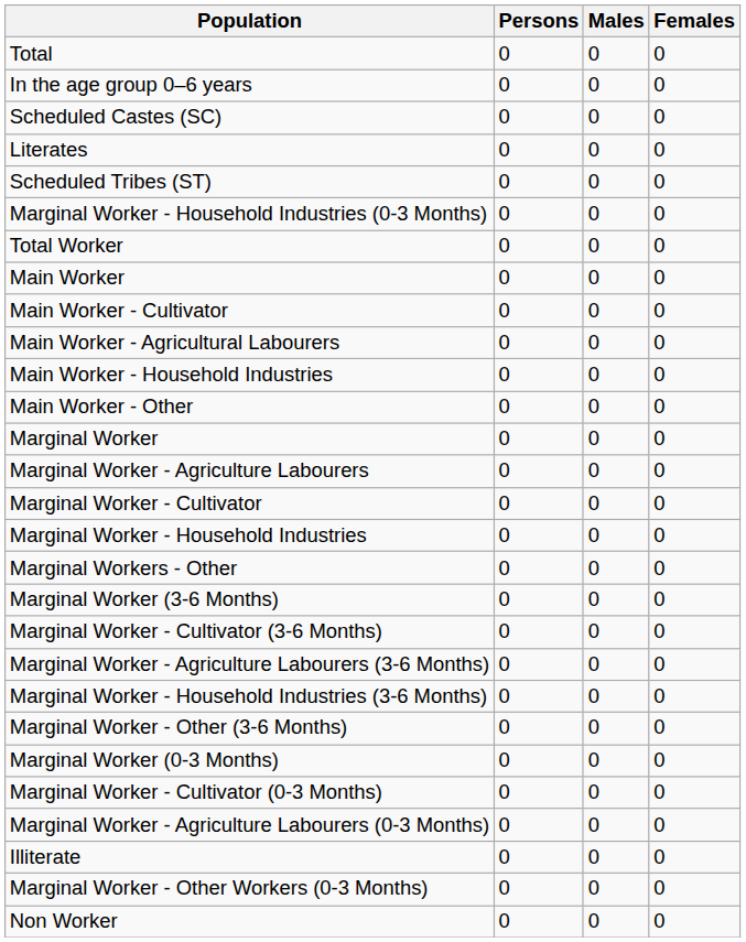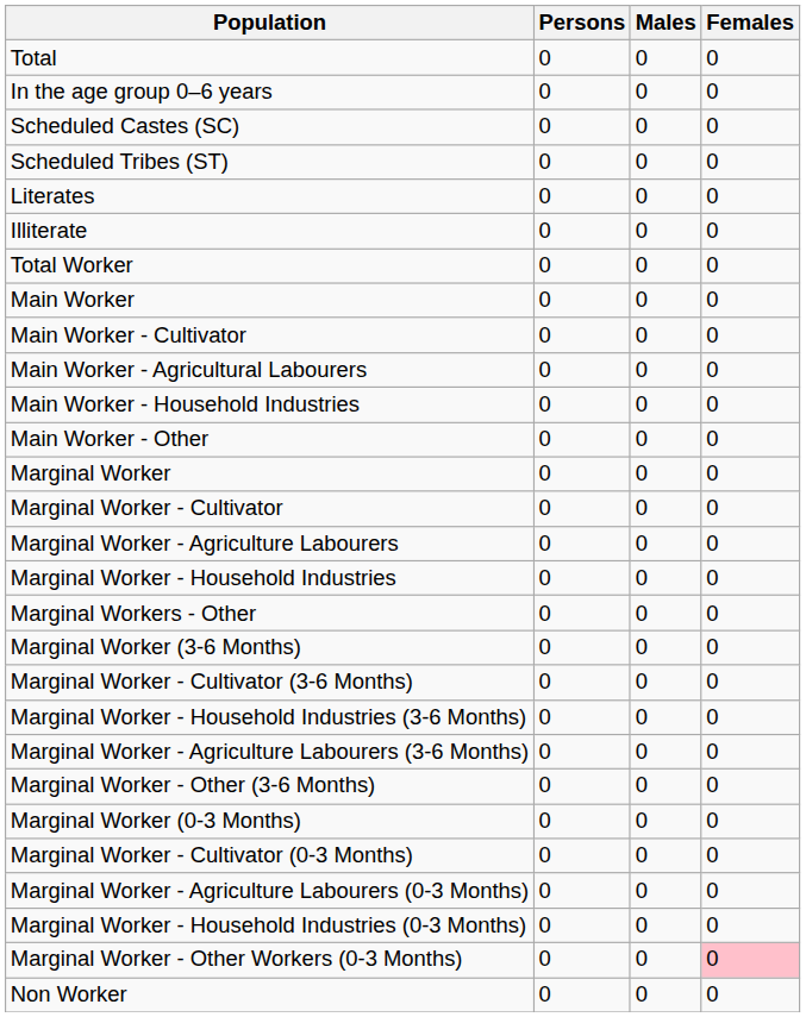 <table class="wikitable">
 <tr>
 <th>Population</th>
 <th>Persons</th>
 <th>Males</th>
 <th>Females</th>
 </tr>
 <tr>
 <td>Total</td>
 <td>0</td>
 <td>0</td>
 <td>0</td>
 </tr>
 <tr>
 <td>In the age group 0–6 years</td>
 <td>0</td>
 <td>0</td>
 <td>0</td>
 </tr>
 <tr>
 <td>Scheduled Castes (SC)</td>
 <td>0</td>
 <td>0</td>
 <td>0</td>
 </tr>
 <tr>
+<td>Scheduled Tribes (ST)</td>
+<td>0</td>
+<td>0</td>
+<td>0</td>
+</tr>
+<tr>
 <td>Literates</td>
 <td>0</td>
 <td>0</td>
 <td>0</td>
 </tr>
 <tr>
-<td>Scheduled Tribes (ST)</td>
-<td>0</td>
-<td>0</td>
-<td>0</td>
-</tr>
-<tr>
-<td>Marginal Worker - Household Industries (0-3 Months)</td>
+<td>Illiterate</td>
 <td>0</td>
 <td>0</td>
 <td>0</td>
 </tr>
 <tr>
 <td>Total Worker</td>
 <td>0</td>
 <td>0</td>
 <td>0</td>
 </tr>
 <tr>
 <td>Main Worker</td>
 <td>0</td>
 <td>0</td>
 <td>0</td>
 </tr>
 <tr>
 <td>Main Worker - Cultivator</td>
 <td>0</td>
 <td>0</td>
 <td>0</td>
 </tr>
 <tr>
 <td>Main Worker - Agricultural Labourers</td>
 <td>0</td>
 <td>0</td>
 <td>0</td>
 </tr>
 <tr>
 <td>Main Worker - Household Industries</td>
 <td>0</td>
 <td>0</td>
 <td>0</td>
 </tr>
 <tr>
 <td>Main Worker - Other</td>
 <td>0</td>
 <td>0</td>
 <td>0</td>
 </tr>
 <tr>
 <td>Marginal Worker</td>
 <td>0</td>
 <td>0</td>
 <td>0</td>
 </tr>
 <tr>
-<td>Marginal Worker - Agriculture Labourers</td>
+<td>Marginal Worker - Cultivator</td>
 <td>0</td>
 <td>0</td>
 <td>0</td>
 </tr>
 <tr>
-<td>Marginal Worker - Cultivator</td>
+<td>Marginal Worker - Agriculture Labourers</td>
 <td>0</td>
 <td>0</td>
 <td>0</td>
 </tr>
 <tr>
 <td>Marginal Worker - Household Industries</td>
 <td>0</td>
 <td>0</td>
 <td>0</td>
 </tr>
 <tr>
 <td>Marginal Workers - Other</td>
 <td>0</td>
 <td>0</td>
 <td>0</td>
 </tr>
 <tr>
 <td>Marginal Worker (3-6 Months)</td>
 <td>0</td>
 <td>0</td>
 <td>0</td>
 </tr>
 <tr>
 <td>Marginal Worker - Cultivator (3-6 Months)</td>
 <td>0</td>
 <td>0</td>
 <td>0</td>
 </tr>
 <tr>
-<td>Marginal Worker - Agriculture Labourers (3-6 Months)</td>
+<td>Marginal Worker - Household Industries (3-6 Months)</td>
 <td>0</td>
 <td>0</td>
 <td>0</td>
 </tr>
 <tr>
-<td>Marginal Worker - Household Industries (3-6 Months)</td>
+<td>Marginal Worker - Agriculture Labourers (3-6 Months)</td>
 <td>0</td>
 <td>0</td>
 <td>0</td>
 </tr>
 <tr>
 <td>Marginal Worker - Other (3-6 Months)</td>
 <td>0</td>
 <td>0</td>
 <td>0</td>
 </tr>
 <tr>
 <td>Marginal Worker (0-3 Months)</td>
 <td>0</td>
 <td>0</td>
 <td>0</td>
 </tr>
 <tr>
 <td>Marginal Worker - Cultivator (0-3 Months)</td>
 <td>0</td>
 <td>0</td>
 <td>0</td>
 </tr>
 <tr>
 <td>Marginal Worker - Agriculture Labourers (0-3 Months)</td>
 <td>0</td>
 <td>0</td>
 <td>0</td>
 </tr>
 <tr>
-<td>Illiterate</td>
+<td>Marginal Worker - Household Industries (0-3 Months)</td>
 <td>0</td>
 <td>0</td>
 <td>0</td>
 </tr>
 <tr>
 <td>Marginal Worker - Other Workers (0-3 Months)</td>
 <td>0</td>
 <td>0</td>
-<td>0</td>
+<td style="background: pink;">0</td>
 </tr>
 <tr>
 <td>Non Worker</td>
 <td>0</td>
 <td>0</td>
 <td>0</td>
 </tr>
 </table>
